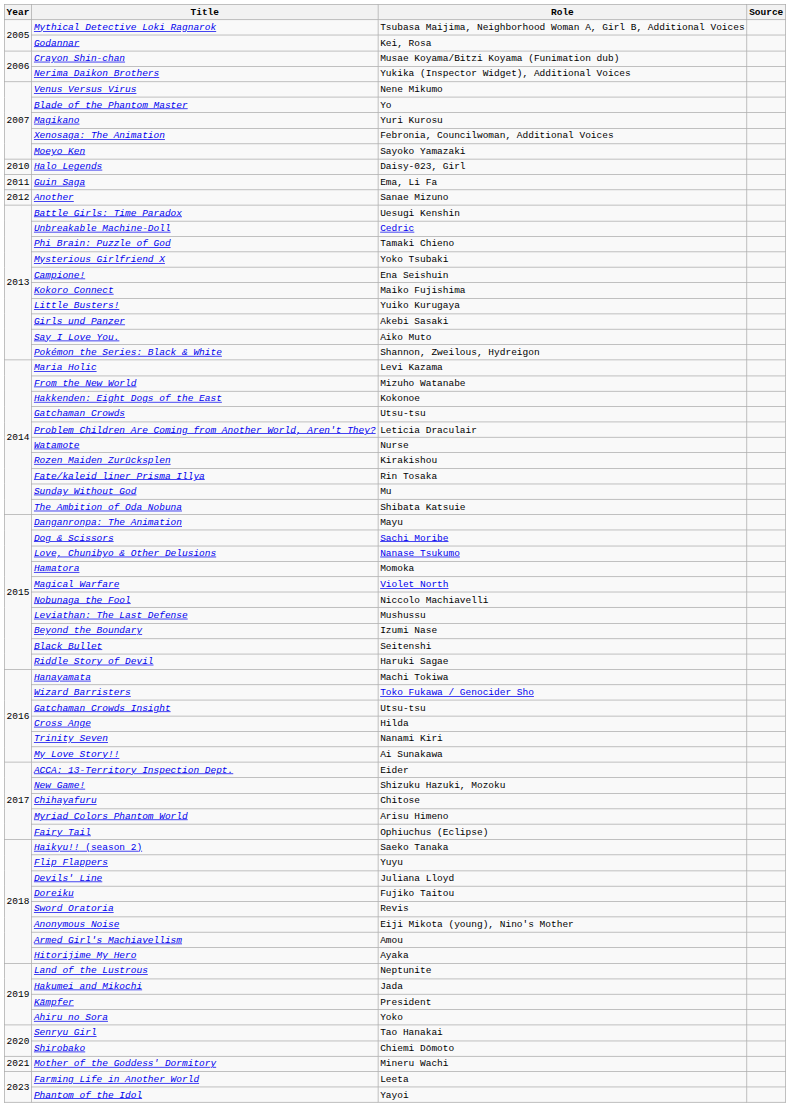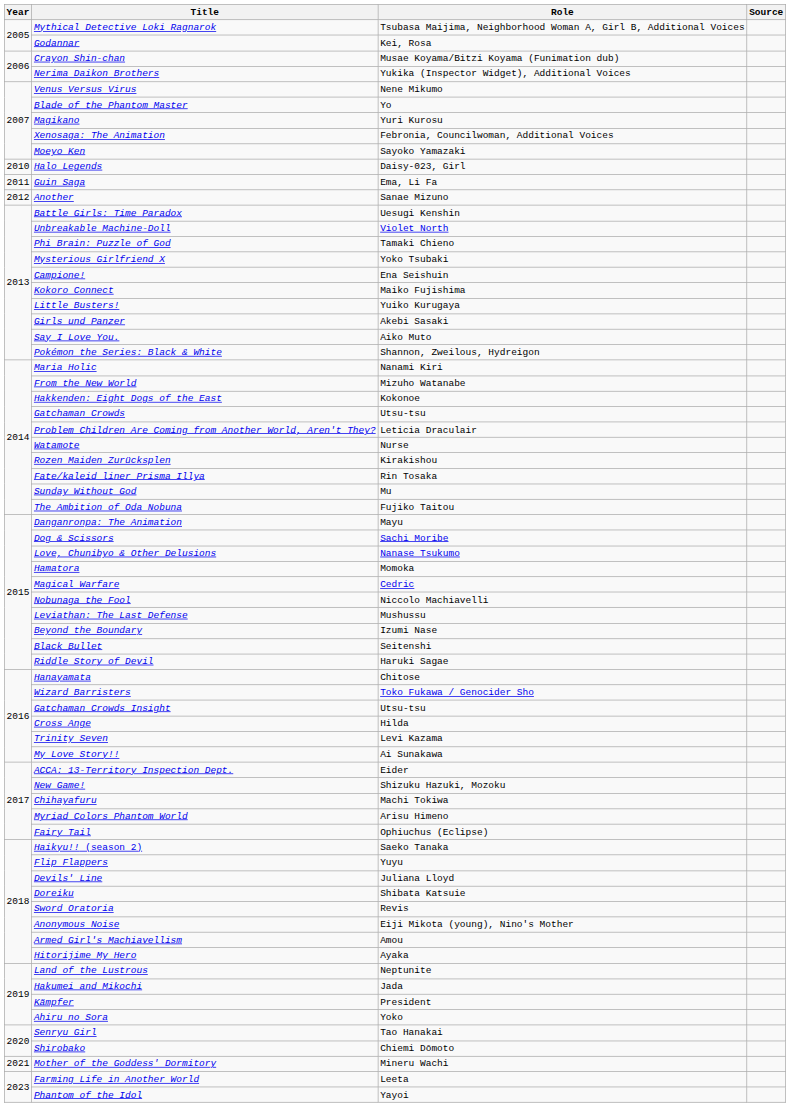 <table class="wikitable sortable plainrowheaders">
 <tr>
 <th>Year</th>
 <th>Title</th>
 <th>Role</th>
 <th class="unsortable">Source</th>
 </tr>
 <tr>
 <td rowspan="2">2005</td>
 <td><em><a href='#'>Mythical Detective Loki Ragnarok</a></em></td>
 <td>Tsubasa Maijima, Neighborhood Woman A, Girl B, Additional Voices</td>
 <td></td>
 </tr>
 <tr>
 <td><em><a href='#'>Godannar</a></em></td>
 <td>Kei, Rosa</td>
 <td></td>
 </tr>
 <tr>
 <td rowspan="2">2006</td>
 <td><em><a href='#'>Crayon Shin-chan</a></em></td>
 <td>Musae Koyama/Bitzi Koyama (Funimation dub)</td>
 <td></td>
 </tr>
 <tr>
 <td><em><a href='#'>Nerima Daikon Brothers</a></em></td>
 <td>Yukika (Inspector Widget), Additional Voices</td>
 <td></td>
 </tr>
 <tr>
 <td rowspan="5">2007</td>
 <td><em><a href='#'>Venus Versus Virus</a></em></td>
 <td>Nene Mikumo</td>
 <td></td>
 </tr>
 <tr>
 <td><em><a href='#'>Blade of the Phantom Master</a></em></td>
 <td>Yo</td>
 <td></td>
 </tr>
 <tr>
 <td><em><a href='#'>Magikano</a></em></td>
 <td>Yuri Kurosu</td>
 <td></td>
 </tr>
 <tr>
 <td><em><a href='#'>Xenosaga: The Animation</a></em></td>
 <td>Febronia, Councilwoman, Additional Voices</td>
 <td></td>
 </tr>
 <tr>
 <td><em><a href='#'>Moeyo Ken</a></em></td>
 <td>Sayoko Yamazaki</td>
 <td></td>
 </tr>
 <tr>
 <td>2010</td>
 <td><em><a href='#'>Halo Legends</a></em></td>
 <td>Daisy-023, Girl</td>
 <td></td>
 </tr>
 <tr>
 <td>2011</td>
 <td><em><a href='#'>Guin Saga</a></em></td>
 <td>Ema, Li Fa</td>
 <td></td>
 </tr>
 <tr>
 <td>2012</td>
 <td><em><a href='#'>Another</a></em></td>
 <td>Sanae Mizuno</td>
 <td></td>
 </tr>
 <tr>
 <td rowspan="10">2013</td>
 <td><em><a href='#'>Battle Girls: Time Paradox</a></em></td>
 <td>Uesugi Kenshin</td>
 <td></td>
 </tr>
 <tr>
 <td><em><a href='#'>Unbreakable Machine-Doll</a></em></td>
-<td><a href='#'>Cedric</a></td>
+<td><a href='#'>Violet North</a></td>
 <td></td>
 </tr>
 <tr>
 <td><em><a href='#'>Phi Brain: Puzzle of God</a></em></td>
 <td>Tamaki Chieno</td>
 <td></td>
 </tr>
 <tr>
 <td><em><a href='#'>Mysterious Girlfriend X</a></em></td>
 <td>Yoko Tsubaki</td>
 <td></td>
 </tr>
 <tr>
 <td><em><a href='#'>Campione!</a></em></td>
 <td>Ena Seishuin</td>
 <td></td>
 </tr>
 <tr>
 <td><em><a href='#'>Kokoro Connect</a></em></td>
 <td>Maiko Fujishima</td>
 <td></td>
 </tr>
 <tr>
 <td><em><a href='#'>Little Busters!</a></em></td>
 <td>Yuiko Kurugaya</td>
 <td></td>
 </tr>
 <tr>
 <td><em><a href='#'>Girls und Panzer</a></em></td>
 <td>Akebi Sasaki</td>
 <td></td>
 </tr>
 <tr>
 <td><em><a href='#'>Say I Love You.</a></em></td>
 <td>Aiko Muto</td>
 <td></td>
 </tr>
 <tr>
 <td><em><a href='#'>Pokémon the Series: Black & White</a></em></td>
 <td>Shannon, Zweilous, Hydreigon</td>
 <td></td>
 </tr>
 <tr>
 <td rowspan="10">2014</td>
 <td><em><a href='#'>Maria Holic</a></em></td>
-<td>Levi Kazama</td>
+<td>Nanami Kiri</td>
 <td></td>
 </tr>
 <tr>
 <td><em><a href='#'>From the New World</a></em></td>
 <td>Mizuho Watanabe</td>
 <td></td>
 </tr>
 <tr>
 <td><em><a href='#'>Hakkenden: Eight Dogs of the East</a></em></td>
 <td>Kokonoe</td>
 <td></td>
 </tr>
 <tr>
 <td><em><a href='#'>Gatchaman Crowds</a></em></td>
 <td>Utsu-tsu</td>
 <td></td>
 </tr>
 <tr>
 <td><em><a href='#'>Problem Children Are Coming from Another World, Aren't They?</a></em></td>
 <td>Leticia Draculair</td>
 <td></td>
 </tr>
 <tr>
 <td><em><a href='#'>Watamote</a></em></td>
 <td>Nurse</td>
 <td></td>
 </tr>
 <tr>
 <td><em><a href='#'>Rozen Maiden Zurücksplen</a></em></td>
 <td>Kirakishou</td>
 <td></td>
 </tr>
 <tr>
 <td><em><a href='#'>Fate/kaleid liner Prisma Illya</a></em></td>
 <td>Rin Tosaka</td>
 <td></td>
 </tr>
 <tr>
 <td><em><a href='#'>Sunday Without God</a></em></td>
 <td>Mu</td>
 <td></td>
 </tr>
 <tr>
 <td><em><a href='#'>The Ambition of Oda Nobuna</a></em></td>
-<td>Shibata Katsuie</td>
+<td>Fujiko Taitou</td>
 <td></td>
 </tr>
 <tr>
 <td rowspan="10">2015</td>
 <td><em><a href='#'>Danganronpa: The Animation</a></em></td>
 <td>Mayu</td>
 <td></td>
 </tr>
 <tr>
 <td><em><a href='#'>Dog & Scissors</a></em></td>
 <td><a href='#'>Sachi Moribe</a></td>
 <td></td>
 </tr>
 <tr>
 <td><em><a href='#'>Love, Chunibyo & Other Delusions</a></em></td>
 <td><a href='#'>Nanase Tsukumo</a></td>
 <td></td>
 </tr>
 <tr>
 <td><em><a href='#'>Hamatora</a></em></td>
 <td>Momoka</td>
 <td></td>
 </tr>
 <tr>
 <td><em><a href='#'>Magical Warfare</a></em></td>
-<td><a href='#'>Violet North</a></td>
+<td><a href='#'>Cedric</a></td>
 <td></td>
 </tr>
 <tr>
 <td><em><a href='#'>Nobunaga the Fool</a></em></td>
 <td>Niccolo Machiavelli</td>
 <td></td>
 </tr>
 <tr>
 <td><em><a href='#'>Leviathan: The Last Defense</a></em></td>
 <td>Mushussu</td>
 <td></td>
 </tr>
 <tr>
 <td><em><a href='#'>Beyond the Boundary</a></em></td>
 <td>Izumi Nase</td>
 <td></td>
 </tr>
 <tr>
 <td><em><a href='#'>Black Bullet</a></em></td>
 <td>Seitenshi</td>
 <td></td>
 </tr>
 <tr>
 <td><em><a href='#'>Riddle Story of Devil</a></em></td>
 <td>Haruki Sagae</td>
 <td></td>
 </tr>
 <tr>
 <td rowspan="6">2016</td>
 <td><em><a href='#'>Hanayamata</a></em></td>
-<td>Machi Tokiwa</td>
+<td>Chitose</td>
 <td></td>
 </tr>
 <tr>
 <td><em><a href='#'>Wizard Barristers</a></em></td>
 <td><a href='#'>Toko Fukawa / Genocider Sho</a></td>
 <td></td>
 </tr>
 <tr>
 <td><em><a href='#'>Gatchaman Crowds Insight</a></em></td>
 <td>Utsu-tsu</td>
 <td></td>
 </tr>
 <tr>
 <td><em><a href='#'>Cross Ange</a></em></td>
 <td>Hilda</td>
 <td></td>
 </tr>
 <tr>
 <td><em><a href='#'>Trinity Seven</a></em></td>
-<td>Nanami Kiri</td>
+<td>Levi Kazama</td>
 <td></td>
 </tr>
 <tr>
 <td><em><a href='#'>My Love Story!!</a></em></td>
 <td>Ai Sunakawa</td>
 <td></td>
 </tr>
 <tr>
 <td rowspan="5">2017</td>
 <td><em><a href='#'>ACCA: 13-Territory Inspection Dept.</a></em></td>
 <td>Eider</td>
 <td></td>
 </tr>
 <tr>
 <td><em><a href='#'>New Game!</a></em></td>
 <td>Shizuku Hazuki, Mozoku</td>
 <td></td>
 </tr>
 <tr>
 <td><em><a href='#'>Chihayafuru</a></em></td>
-<td>Chitose</td>
+<td>Machi Tokiwa</td>
 <td></td>
 </tr>
 <tr>
 <td><em><a href='#'>Myriad Colors Phantom World</a></em></td>
 <td>Arisu Himeno</td>
 <td></td>
 </tr>
 <tr>
 <td><em><a href='#'>Fairy Tail</a></em></td>
 <td>Ophiuchus (Eclipse)</td>
 <td></td>
 </tr>
 <tr>
 <td rowspan="8">2018</td>
 <td><a href='#'><em>Haikyu!!</em> (season 2)</a></td>
 <td>Saeko Tanaka</td>
 <td></td>
 </tr>
 <tr>
 <td><em><a href='#'>Flip Flappers</a></em></td>
 <td>Yuyu</td>
 <td></td>
 </tr>
 <tr>
 <td><em><a href='#'>Devils' Line</a></em></td>
 <td>Juliana Lloyd</td>
 <td></td>
 </tr>
 <tr>
 <td><em><a href='#'>Doreiku</a></em></td>
-<td>Fujiko Taitou</td>
+<td>Shibata Katsuie</td>
 <td></td>
 </tr>
 <tr>
 <td><em><a href='#'>Sword Oratoria</a></em></td>
 <td>Revis</td>
 <td></td>
 </tr>
 <tr>
 <td><em><a href='#'>Anonymous Noise</a></em></td>
 <td>Eiji Mikota (young), Nino's Mother</td>
 <td></td>
 </tr>
 <tr>
 <td><em><a href='#'>Armed Girl's Machiavellism</a></em></td>
 <td>Amou</td>
 <td></td>
 </tr>
 <tr>
 <td><em><a href='#'>Hitorijime My Hero</a></em></td>
 <td>Ayaka</td>
 <td></td>
 </tr>
 <tr>
 <td rowspan="4">2019</td>
 <td><em><a href='#'>Land of the Lustrous</a></em></td>
 <td>Neptunite</td>
 <td></td>
 </tr>
 <tr>
 <td><em><a href='#'>Hakumei and Mikochi</a></em></td>
 <td>Jada</td>
 <td></td>
 </tr>
 <tr>
 <td><em><a href='#'>Kämpfer</a></em></td>
 <td>President</td>
 <td></td>
 </tr>
 <tr>
 <td><em><a href='#'>Ahiru no Sora</a></em></td>
 <td>Yoko</td>
 <td></td>
 </tr>
 <tr>
 <td rowspan="2">2020</td>
 <td><em><a href='#'>Senryu Girl</a></em></td>
 <td>Tao Hanakai</td>
 <td></td>
 </tr>
 <tr>
 <td><em><a href='#'>Shirobako</a></em></td>
 <td>Chiemi Dōmoto</td>
 <td></td>
 </tr>
 <tr>
 <td>2021</td>
 <td><em><a href='#'>Mother of the Goddess' Dormitory</a></em></td>
 <td>Mineru Wachi</td>
 <td></td>
 </tr>
 <tr>
 <td rowspan="2">2023</td>
 <td><em><a href='#'>Farming Life in Another World</a></em></td>
 <td>Leeta</td>
 <td></td>
 </tr>
 <tr>
 <td><em><a href='#'>Phantom of the Idol</a></em></td>
 <td>Yayoi</td>
 <td></td>
 </tr>
 </table>
